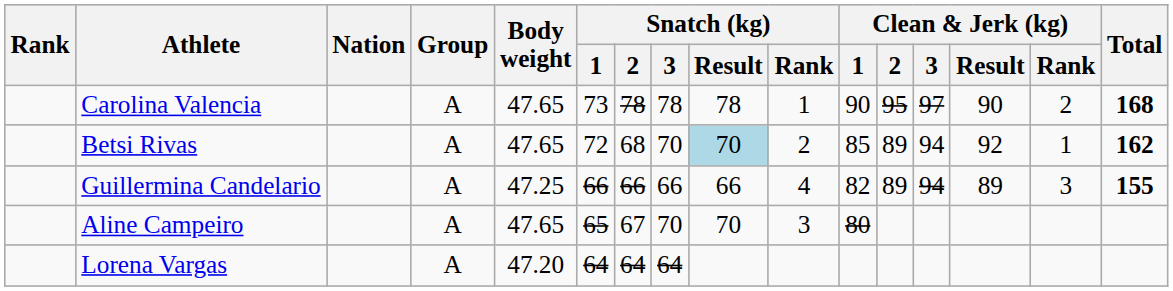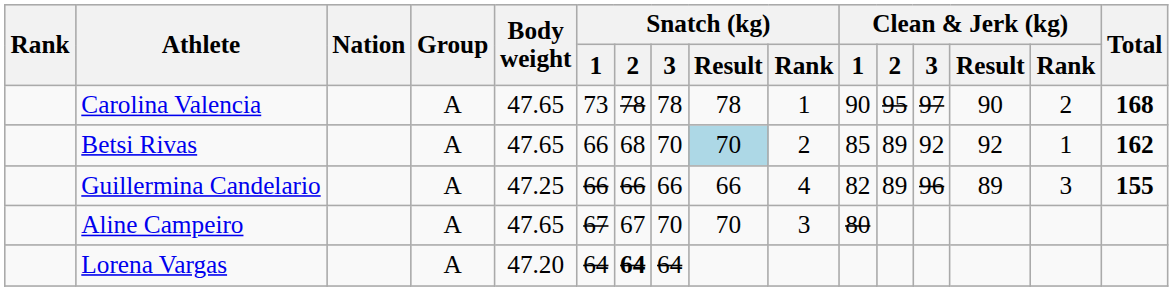 <table class="wikitable sortable" style="text-align:center;">
 <tr>
 <th rowspan=2>Rank</th>
 <th rowspan=2>Athlete</th>
 <th rowspan=2>Nation</th>
 <th rowspan=2>Group</th>
 <th rowspan=2>Body<br>weight</th>
 <th colspan=5>Snatch (kg)</th>
 <th colspan=5>Clean & Jerk (kg)</th>
 <th rowspan=2>Total</th>
 </tr>
 <tr>
 <th>1</th>
 <th>2</th>
 <th>3</th>
 <th>Result</th>
 <th>Rank</th>
 <th>1</th>
 <th>2</th>
 <th>3</th>
 <th>Result</th>
 <th>Rank</th>
 </tr>
 <tr>
 <td></td>
 <td align=left><a href='#'>Carolina Valencia</a></td>
 <td align=left></td>
 <td>A</td>
 <td>47.65</td>
 <td>73</td>
 <td><s>78</s></td>
 <td>78</td>
 <td>78</td>
 <td>1</td>
 <td>90</td>
 <td><s>95</s></td>
 <td><s>97</s></td>
 <td>90</td>
 <td>2</td>
 <td><strong>168</strong></td>
 </tr>
 <tr>
 <td></td>
 <td align=left><a href='#'>Betsi Rivas</a></td>
 <td align=left></td>
 <td>A</td>
 <td>47.65</td>
-<td>72</td>
+<td>66</td>
 <td>68</td>
 <td>70</td>
 <td style="background: lightblue;">70</td>
 <td>2</td>
 <td>85</td>
 <td>89</td>
-<td>94</td>
+<td>92</td>
 <td>92</td>
 <td>1</td>
 <td><strong>162</strong></td>
 </tr>
 <tr>
 <td></td>
 <td align=left><a href='#'>Guillermina Candelario</a></td>
 <td align=left></td>
 <td>A</td>
 <td>47.25</td>
 <td><s>66</s></td>
 <td><s>66</s></td>
 <td>66</td>
 <td>66</td>
 <td>4</td>
 <td>82</td>
 <td>89</td>
-<td><s>94</s></td>
+<td><s>96</s></td>
 <td>89</td>
 <td>3</td>
 <td><strong>155</strong></td>
 </tr>
 <tr>
 <td></td>
 <td align=left><a href='#'>Aline Campeiro</a></td>
 <td align=left></td>
 <td>A</td>
 <td>47.65</td>
-<td><s>65</s></td>
+<td><s>67</s></td>
 <td>67</td>
 <td>70</td>
 <td>70</td>
 <td>3</td>
 <td><s>80</s></td>
 <td></td>
 <td></td>
 <td></td>
 <td></td>
 <td></td>
 </tr>
 <tr>
 <td></td>
 <td align=left><a href='#'>Lorena Vargas</a></td>
 <td align=left></td>
 <td>A</td>
 <td>47.20</td>
 <td><s>64</s></td>
-<td><s>64</s></td>
+<td><strong><s>64</s></strong></td>
 <td><s>64</s></td>
 <td></td>
 <td></td>
 <td></td>
 <td></td>
 <td></td>
 <td></td>
 <td></td>
 <td></td>
 </tr>
 </table>
